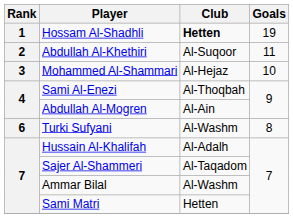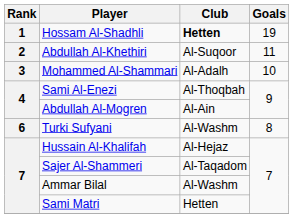 <table class=wikitable>
 <tr>
 <th>Rank</th>
 <th>Player</th>
 <th>Club</th>
 <th>Goals</th>
 </tr>
 <tr>
 <th>1</th>
 <td> <a href='#'>Hossam Al-Shadhli</a></td>
 <td><strong>Hetten</strong></td>
 <td align=center>19</td>
 </tr>
 <tr>
 <th>2</th>
 <td> <a href='#'>Abdullah Al-Khethiri</a></td>
 <td>Al-Suqoor</td>
 <td align=center>11</td>
 </tr>
 <tr>
 <th>3</th>
 <td> <a href='#'>Mohammed Al-Shammari</a></td>
-<td>Al-Hejaz</td>
+<td>Al-Adalh</td>
 <td align=center>10</td>
 </tr>
 <tr>
 <th rowspan=2>4</th>
 <td> <a href='#'>Sami Al-Enezi</a></td>
 <td>Al-Thoqbah</td>
 <td align=center rowspan=2>9</td>
 </tr>
 <tr>
 <td> <a href='#'>Abdullah Al-Mogren</a></td>
 <td>Al-Ain</td>
 </tr>
 <tr>
 <th>6</th>
 <td> <a href='#'>Turki Sufyani</a></td>
 <td>Al-Washm</td>
 <td align=center>8</td>
 </tr>
 <tr>
 <th rowspan=4>7</th>
 <td> <a href='#'>Hussain Al-Khalifah</a></td>
-<td>Al-Adalh</td>
+<td>Al-Hejaz</td>
 <td align=center rowspan=4>7</td>
 </tr>
 <tr>
 <td> <a href='#'>Sajer Al-Shammeri</a></td>
 <td>Al-Taqadom</td>
 </tr>
 <tr>
 <td> Ammar Bilal</td>
 <td>Al-Washm</td>
 </tr>
 <tr>
 <td> <a href='#'>Sami Matri</a></td>
 <td>Hetten</td>
 </tr>
 <tr>
 </tr>
 </table>
